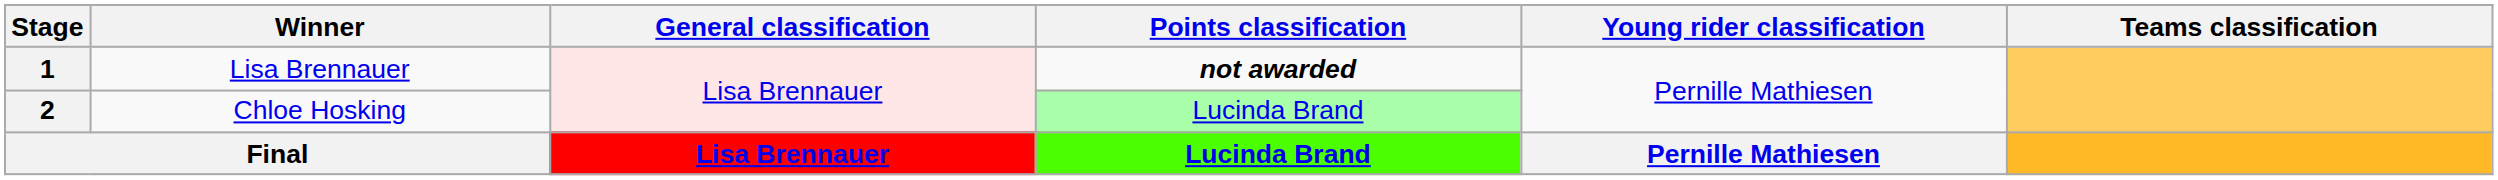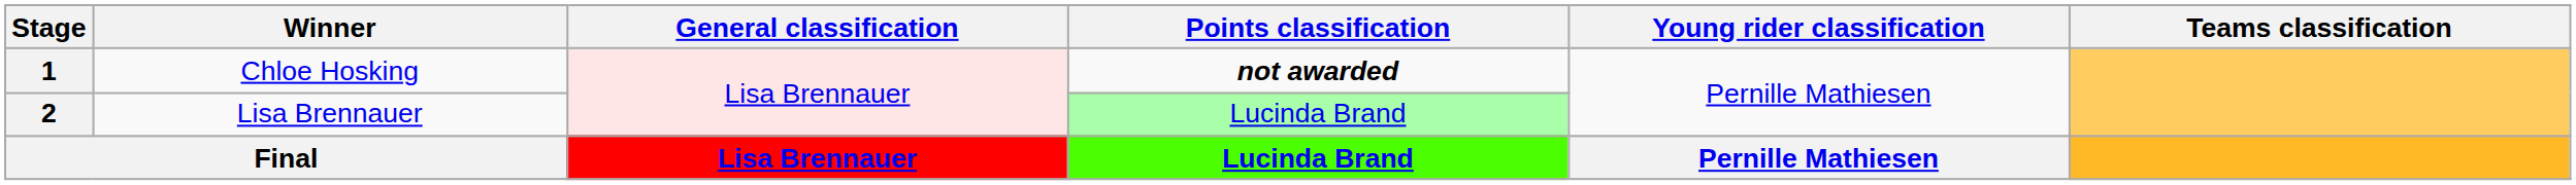 <table class="wikitable" style="text-align: center; font-size:smaller;">
 <tr style="background-color: #efefef;">
 <th width="1%">Stage</th>
 <th width="19%">Winner</th>
 <th width="20%"><a href='#'>General classification</a><br></th>
 <th width="20%"><a href='#'>Points classification</a><br></th>
 <th width="20%"><a href='#'>Young rider classification</a><br></th>
 <th width="20%">Teams classification<br></th>
 </tr>
 <tr>
 <th>1</th>
-<td><a href='#'>Lisa Brennauer</a></td>
+<td><a href='#'>Chloe Hosking</a></td>
 <td style="background:#FFE6E6;" rowspan="2"><a href='#'>Lisa Brennauer</a></td>
 <td><strong><em>not awarded</em></strong></td>
 <td style="background:offwhite;" rowspan="2"><a href='#'>Pernille Mathiesen</a></td>
 <td style="background:#FFCD5F;" rowspan="2"></td>
 </tr>
 <tr>
 <th>2</th>
-<td><a href='#'>Chloe Hosking</a></td>
+<td><a href='#'>Lisa Brennauer</a></td>
 <td style="background:#A9FFA9;"><a href='#'>Lucinda Brand</a></td>
 </tr>
 <tr>
 <th colspan="2">Final</th>
 <th style="background:#f00;"><a href='#'>Lisa Brennauer</a></th>
 <th style="background:#4CFF00;"><a href='#'>Lucinda Brand</a></th>
 <th style="background:offwhite;"><a href='#'>Pernille Mathiesen</a></th>
 <th style="background:#FFB927;"></th>
 </tr>
 </table>
